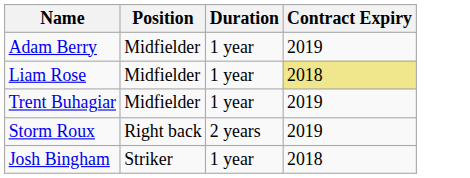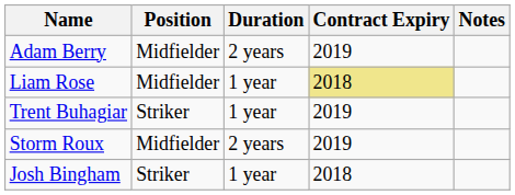 <table class="wikitable">
 <tr>
 <th>Name</th>
 <th>Position</th>
 <th>Duration</th>
 <th>Contract Expiry</th>
+<th>Notes</th>
 </tr>
 <tr>
 <td> <a href='#'>Adam Berry</a></td>
 <td>Midfielder</td>
-<td>1 year</td>
+<td>2 years</td>
 <td>2019</td>
+<td></td>
 </tr>
 <tr>
 <td> <a href='#'>Liam Rose</a></td>
 <td>Midfielder</td>
 <td>1 year</td>
 <td style="background: khaki;">2018</td>
+<td></td>
 </tr>
 <tr>
 <td> <a href='#'>Trent Buhagiar</a></td>
-<td>Midfielder</td>
+<td>Striker</td>
 <td>1 year</td>
 <td>2019</td>
+<td></td>
 </tr>
 <tr>
 <td> <a href='#'>Storm Roux</a></td>
-<td>Right back</td>
+<td>Midfielder</td>
 <td>2 years</td>
 <td>2019</td>
+<td></td>
 </tr>
 <tr>
 <td> <a href='#'>Josh Bingham</a></td>
 <td>Striker</td>
 <td>1 year</td>
 <td>2018</td>
+<td></td>
 </tr>
 </table>
